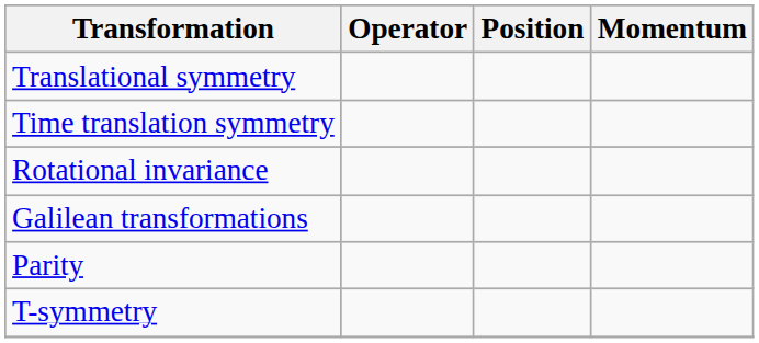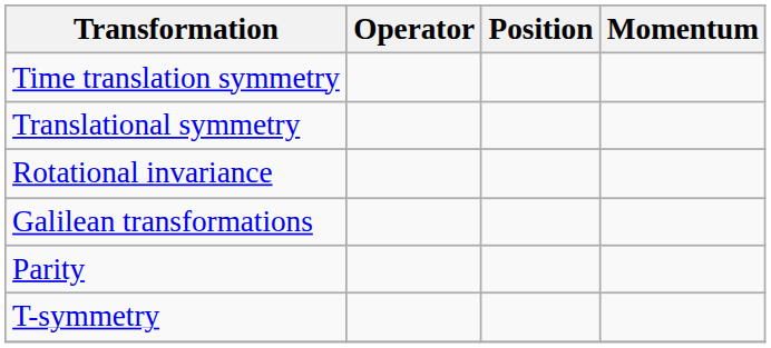 <table class="wikitable">
 <tr>
 <th>Transformation</th>
 <th>Operator</th>
 <th>Position</th>
 <th>Momentum</th>
 </tr>
 <tr>
-<td><a href='#'>Translational symmetry</a></td>
+<td><a href='#'>Time translation symmetry</a></td>
 <td></td>
 <td></td>
 <td></td>
 </tr>
 <tr>
-<td><a href='#'>Time translation symmetry</a></td>
+<td><a href='#'>Translational symmetry</a></td>
 <td></td>
 <td></td>
 <td></td>
 </tr>
 <tr>
 <td><a href='#'>Rotational invariance</a></td>
 <td></td>
 <td></td>
 <td></td>
 </tr>
 <tr>
 <td><a href='#'>Galilean transformations</a></td>
 <td></td>
 <td></td>
 <td></td>
 </tr>
 <tr>
 <td><a href='#'>Parity</a></td>
 <td></td>
 <td></td>
 <td></td>
 </tr>
 <tr>
 <td><a href='#'>T-symmetry</a></td>
 <td></td>
 <td></td>
 <td></td>
 </tr>
 <tr>
 </tr>
 </table>
